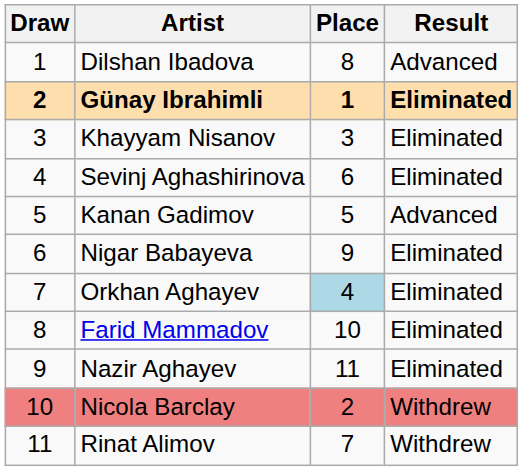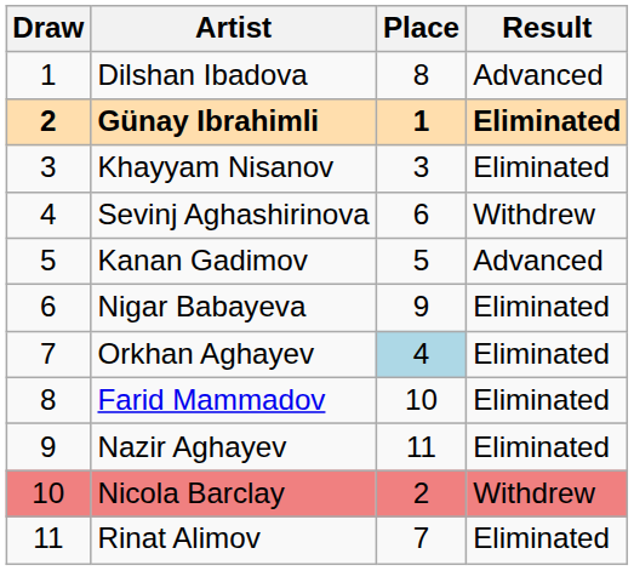 <table class="sortable wikitable" style="margin: 1em auto 1em auto; text-align:center">
 <tr>
 <th>Draw</th>
 <th>Artist</th>
 <th>Place</th>
 <th>Result</th>
 </tr>
 <tr>
 <td>1</td>
 <td align="left">Dilshan Ibadova</td>
 <td>8</td>
 <td align="left">Advanced</td>
 </tr>
 <tr style="font-weight:bold; background:navajowhite;">
 <td>2</td>
 <td align="left">Günay Ibrahimli</td>
 <td>1</td>
 <td align="left">Eliminated</td>
 </tr>
 <tr>
 <td>3</td>
 <td align="left">Khayyam Nisanov</td>
 <td>3</td>
 <td align="left">Eliminated</td>
 </tr>
 <tr>
 <td>4</td>
 <td align="left">Sevinj Aghashirinova</td>
 <td>6</td>
-<td align="left">Eliminated</td>
+<td align="left">Withdrew</td>
 </tr>
 <tr>
 <td>5</td>
 <td align="left">Kanan Gadimov</td>
 <td>5</td>
 <td align="left">Advanced</td>
 </tr>
 <tr>
 <td>6</td>
 <td align="left">Nigar Babayeva</td>
 <td>9</td>
 <td align="left">Eliminated</td>
 </tr>
 <tr>
 <td>7</td>
 <td align="left">Orkhan Aghayev</td>
 <td style="background: lightblue;">4</td>
 <td align="left">Eliminated</td>
 </tr>
 <tr>
 <td>8</td>
 <td align="left"><a href='#'>Farid Mammadov</a></td>
 <td>10</td>
 <td align="left">Eliminated</td>
 </tr>
 <tr>
 <td>9</td>
 <td align="left">Nazir Aghayev</td>
 <td>11</td>
 <td align="left">Eliminated</td>
 </tr>
 <tr bgcolor="#F08080">
 <td>10</td>
 <td align="left">Nicola Barclay</td>
 <td>2</td>
 <td align="left">Withdrew</td>
 </tr>
 <tr>
 <td>11</td>
 <td align="left">Rinat Alimov</td>
 <td>7</td>
-<td align="left">Withdrew</td>
+<td align="left">Eliminated</td>
 </tr>
 </table>
